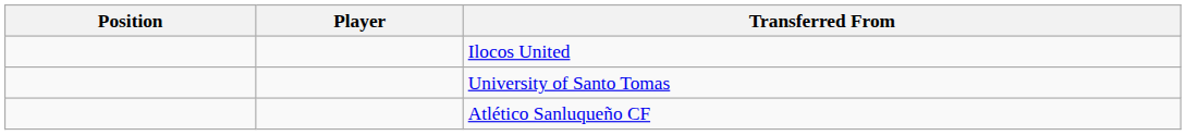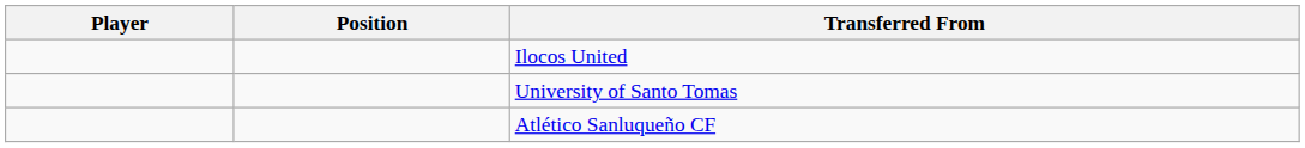 <table class="wikitable sortable" style="width:75%; text-align:center; font-size:95%; text-align:left;">
 <tr>
+<th><strong>Player</strong></th>
 <th><strong>Position</strong></th>
-<th><strong>Player</strong></th>
 <th><strong>Transferred From</strong></th>
 </tr>
 <tr>
 <td></td>
 <td></td>
 <td> <a href='#'>Ilocos United</a></td>
 </tr>
 <tr>
 <td></td>
 <td></td>
 <td> <a href='#'>University of Santo Tomas</a></td>
 </tr>
 <tr>
 <td></td>
 <td></td>
 <td> <a href='#'>Atlético Sanluqueño CF</a></td>
 </tr>
 </table>
